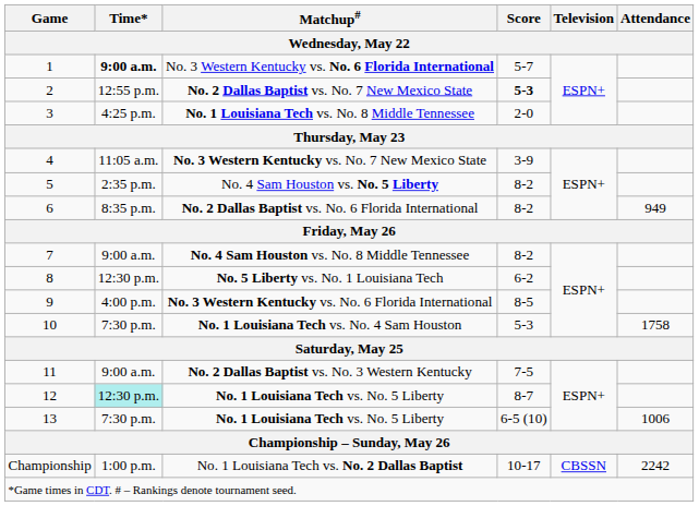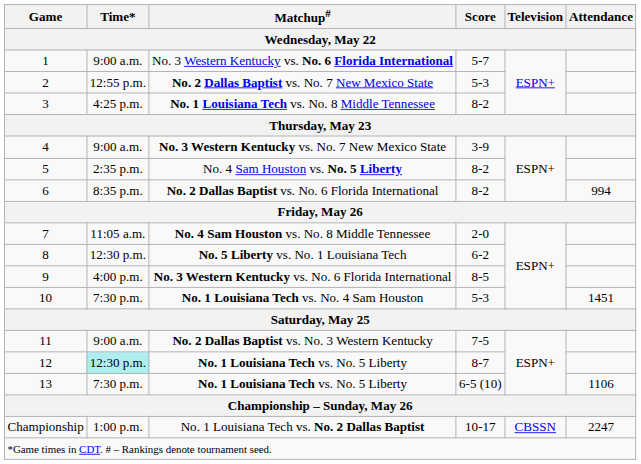 <table class="wikitable" style="font-size: 95%">
 <tr align="center">
 <th>Game</th>
 <th>Time*</th>
 <th>Matchup<sup>#</sup></th>
 <th>Score</th>
 <th>Television</th>
 <th>Attendance</th>
 </tr>
 <tr>
 <th colspan=6>Wednesday, May 22</th>
 </tr>
 <tr>
 <td style="text-align:center;">1</td>
-<td style="text-align:center;"><strong>9:00 a.m.</strong></td>
+<td style="text-align:center;">9:00 a.m.</td>
 <td style="text-align:center;">No. 3 <a href='#'>Western Kentucky</a> vs. <strong>No. 6 <a href='#'>Florida International</a></strong></td>
 <td style="text-align:center;">5-7</td>
 <td rowspan=3 style="text-align:center;"><a href='#'>ESPN+</a></td>
 <td style="text-align:center;"></td>
 </tr>
 <tr>
 <td style="text-align:center;">2</td>
 <td style="text-align:center;">12:55 p.m.</td>
 <td style="text-align:center;"><strong>No. 2 <a href='#'>Dallas Baptist</a></strong> vs. No. 7 <a href='#'>New Mexico State</a></td>
-<td style="text-align:center;"><strong>5-3</strong></td>
+<td style="text-align:center;">5-3</td>
 <td style="text-align:center;"></td>
 </tr>
 <tr>
 <td style="text-align:center;">3</td>
 <td style="text-align:center;">4:25 p.m.</td>
 <td style="text-align:center;"><strong>No. 1 <a href='#'>Louisiana Tech</a></strong> vs. No. 8 <a href='#'>Middle Tennessee</a></td>
-<td style="text-align:center;">2-0</td>
+<td style="text-align:center;">8-2</td>
 <td style="text-align:center;"></td>
 </tr>
 <tr>
 <th colspan=6>Thursday, May 23</th>
 </tr>
 <tr>
 <td style="text-align:center;">4</td>
-<td style="text-align:center;">11:05 a.m.</td>
+<td style="text-align:center;">9:00 a.m.</td>
 <td style="text-align:center;"><strong>No. 3 Western Kentucky</strong> vs. No. 7 New Mexico State</td>
 <td style="text-align:center;">3-9</td>
 <td rowspan=3 style="text-align:center;">ESPN+</td>
 <td style="text-align:center;"></td>
 </tr>
 <tr>
 <td style="text-align:center;">5</td>
 <td style="text-align:center;">2:35 p.m.</td>
 <td style="text-align:center;">No. 4 <a href='#'>Sam Houston</a> vs. <strong>No. 5 <a href='#'>Liberty</a></strong></td>
 <td style="text-align:center;">8-2</td>
 <td style="text-align:center;"></td>
 </tr>
 <tr>
 <td style="text-align:center;">6</td>
 <td style="text-align:center;">8:35 p.m.</td>
 <td style="text-align:center;"><strong>No. 2 Dallas Baptist</strong> vs. No. 6 Florida International</td>
 <td style="text-align:center;">8-2</td>
-<td style="text-align:center;">949</td>
+<td style="text-align:center;">994</td>
 </tr>
 <tr>
 <th colspan=6>Friday, May 26</th>
 </tr>
 <tr>
 <td style="text-align:center;">7</td>
-<td style="text-align:center;">9:00 a.m.</td>
+<td style="text-align:center;">11:05 a.m.</td>
 <td style="text-align:center;"><strong>No. 4 Sam Houston</strong> vs. No. 8 Middle Tennessee</td>
-<td style="text-align:center;">8-2</td>
+<td style="text-align:center;">2-0</td>
 <td rowspan=4 style="text-align:center;">ESPN+</td>
 <td style="text-align:center;"></td>
 </tr>
 <tr>
 <td style="text-align:center;">8</td>
 <td style="text-align:center;">12:30 p.m.</td>
 <td style="text-align:center;"><strong>No. 5 Liberty</strong> vs. No. 1 Louisiana Tech</td>
 <td style="text-align:center;">6-2</td>
 <td style="text-align:center;"></td>
 </tr>
 <tr>
 <td style="text-align:center;">9</td>
 <td style="text-align:center;">4:00 p.m.</td>
 <td style="text-align:center;"><strong>No. 3 Western Kentucky</strong> vs. No. 6 Florida International</td>
 <td style="text-align:center;">8-5</td>
 <td style="text-align:center;"></td>
 </tr>
 <tr>
 <td style="text-align:center;">10</td>
 <td style="text-align:center;">7:30 p.m.</td>
 <td style="text-align:center;"><strong>No. 1 Louisiana Tech</strong> vs. No. 4 Sam Houston</td>
 <td style="text-align:center;">5-3</td>
-<td style="text-align:center;">1758</td>
+<td style="text-align:center;">1451</td>
 </tr>
 <tr>
 <th colspan=6>Saturday, May 25</th>
 </tr>
 <tr>
 <td style="text-align:center;">11</td>
 <td style="text-align:center;">9:00 a.m.</td>
 <td style="text-align:center;"><strong>No. 2 Dallas Baptist</strong> vs. No. 3 Western Kentucky</td>
 <td style="text-align:center;">7-5</td>
 <td rowspan=3 style="text-align:center;">ESPN+</td>
 <td style="text-align:center;"></td>
 </tr>
 <tr>
 <td style="text-align:center;">12</td>
 <td style="background: paleturquoise; text-align:center;">12:30 p.m.</td>
 <td style="text-align:center;"><strong>No. 1 Louisiana Tech</strong> vs. No. 5 Liberty</td>
 <td style="text-align:center;">8-7</td>
 <td style="text-align:center;"></td>
 </tr>
 <tr>
 <td style="text-align:center;">13</td>
 <td style="text-align:center;">7:30 p.m.</td>
 <td style="text-align:center;"><strong>No. 1 Louisiana Tech</strong> vs. No. 5 Liberty</td>
 <td style="text-align:center;">6-5 (10)</td>
-<td style="text-align:center;">1006</td>
+<td style="text-align:center;">1106</td>
 </tr>
 <tr>
 <th colspan=6>Championship – Sunday, May 26</th>
 </tr>
 <tr>
 <td style="text-align:center;">Championship</td>
 <td style="text-align:center;">1:00 p.m.</td>
 <td style="text-align:center;">No. 1 Louisiana Tech vs. <strong>No. 2 Dallas Baptist</strong></td>
 <td style="text-align:center;">10-17</td>
 <td style="text-align:center;"><a href='#'>CBSSN</a></td>
-<td style="text-align:center;">2242</td>
+<td style="text-align:center;">2247</td>
 </tr>
 <tr>
 <td colspan=7><small>*Game times in <a href='#'>CDT</a>. # – Rankings denote tournament seed.</small></td>
 </tr>
 </table>
